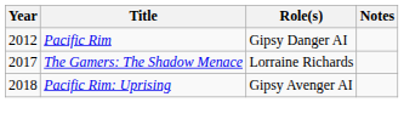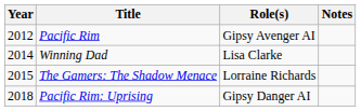 <table class="wikitable">
 <tr>
 <th>Year</th>
 <th>Title</th>
 <th>Role(s)</th>
 <th>Notes</th>
 </tr>
 <tr>
 <td>2012</td>
 <td><em><a href='#'>Pacific Rim</a></em></td>
-<td>Gipsy Danger AI</td>
+<td>Gipsy Avenger AI</td>
 <td></td>
 </tr>
 <tr>
-<td>2017</td>
+<td>2014</td>
+<td><em>Winning Dad</em></td>
+<td>Lisa Clarke</td>
+<td></td>
+</tr>
+<tr>
+<td>2015</td>
 <td><em><a href='#'>The Gamers: The Shadow Menace</a></em></td>
 <td>Lorraine Richards</td>
 <td></td>
 </tr>
 <tr>
 <td>2018</td>
 <td><em><a href='#'>Pacific Rim: Uprising</a></em></td>
-<td>Gipsy Avenger AI</td>
+<td>Gipsy Danger AI</td>
 </tr>
 </table>
